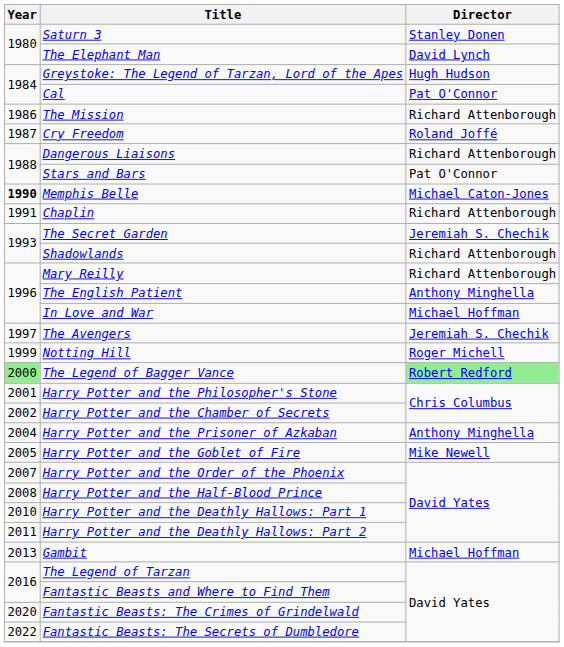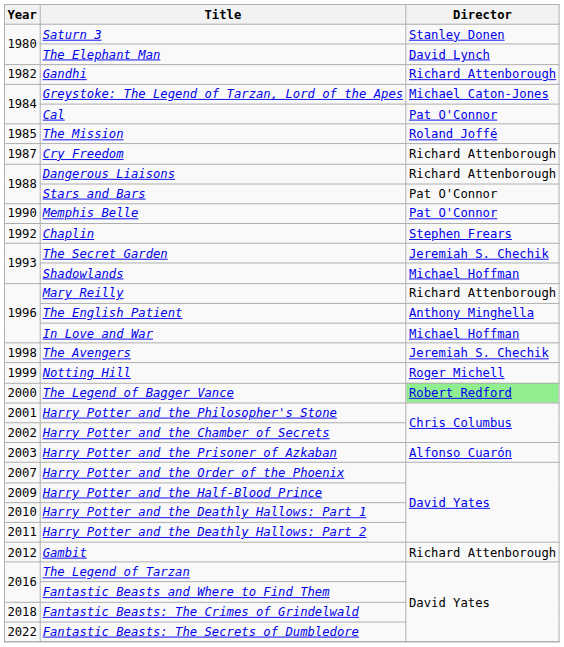 <table class=wikitable>
 <tr>
 <th>Year</th>
 <th>Title</th>
 <th>Director</th>
 </tr>
 <tr>
 <td rowspan=2>1980</td>
 <td><em><a href='#'>Saturn 3</a></em></td>
 <td><a href='#'>Stanley Donen</a></td>
 </tr>
 <tr>
 <td><em><a href='#'>The Elephant Man</a></em></td>
 <td><a href='#'>David Lynch</a></td>
 </tr>
 <tr>
+<td>1982</td>
+<td><em><a href='#'>Gandhi</a></em></td>
+<td><a href='#'>Richard Attenborough</a></td>
+</tr>
+<tr>
 <td rowspan=2>1984</td>
 <td><em><a href='#'>Greystoke: The Legend of Tarzan, Lord of the Apes</a></em></td>
-<td><a href='#'>Hugh Hudson</a></td>
+<td><a href='#'>Michael Caton-Jones</a></td>
 </tr>
 <tr>
 <td><em><a href='#'>Cal</a></em></td>
 <td><a href='#'>Pat O'Connor</a></td>
 </tr>
 <tr>
-<td>1986</td>
+<td>1985</td>
 <td><em><a href='#'>The Mission</a></em></td>
-<td>Richard Attenborough</td>
+<td><a href='#'>Roland Joffé</a></td>
 </tr>
 <tr>
 <td>1987</td>
 <td><em><a href='#'>Cry Freedom</a></em></td>
-<td><a href='#'>Roland Joffé</a></td>
+<td>Richard Attenborough</td>
 </tr>
 <tr>
 <td rowspan=2>1988</td>
 <td><em><a href='#'>Dangerous Liaisons</a></em></td>
 <td>Richard Attenborough</td>
 </tr>
 <tr>
 <td><em><a href='#'>Stars and Bars</a></em></td>
 <td>Pat O'Connor</td>
 </tr>
 <tr>
-<td><strong>1990</strong></td>
+<td>1990</td>
 <td><em><a href='#'>Memphis Belle</a></em></td>
-<td><a href='#'>Michael Caton-Jones</a></td>
+<td><a href='#'>Pat O'Connor</a></td>
 </tr>
 <tr>
-<td>1991</td>
+<td>1992</td>
 <td><em><a href='#'>Chaplin</a></em></td>
-<td>Richard Attenborough</td>
+<td><a href='#'>Stephen Frears</a></td>
 </tr>
 <tr>
 <td rowspan=2>1993</td>
 <td><em><a href='#'>The Secret Garden</a></em></td>
 <td><a href='#'>Jeremiah S. Chechik</a></td>
 </tr>
 <tr>
 <td><em><a href='#'>Shadowlands</a></em></td>
-<td>Richard Attenborough</td>
+<td><a href='#'>Michael Hoffman</a></td>
 </tr>
 <tr>
 <td rowspan=3>1996</td>
 <td><em><a href='#'>Mary Reilly</a></em></td>
 <td>Richard Attenborough</td>
 </tr>
 <tr>
 <td><em><a href='#'>The English Patient</a></em></td>
 <td><a href='#'>Anthony Minghella</a></td>
 </tr>
 <tr>
 <td><em><a href='#'>In Love and War</a></em></td>
 <td><a href='#'>Michael Hoffman</a></td>
 </tr>
 <tr>
-<td>1997</td>
+<td>1998</td>
 <td><em><a href='#'>The Avengers</a></em></td>
 <td><a href='#'>Jeremiah S. Chechik</a></td>
 </tr>
 <tr>
 <td>1999</td>
 <td><em><a href='#'>Notting Hill</a></em></td>
 <td><a href='#'>Roger Michell</a></td>
 </tr>
 <tr>
-<td style="background: lightgreen;">2000</td>
+<td>2000</td>
 <td><em><a href='#'>The Legend of Bagger Vance</a></em></td>
 <td style="background: lightgreen;"><a href='#'>Robert Redford</a></td>
 </tr>
 <tr>
 <td>2001</td>
 <td><em><a href='#'>Harry Potter and the Philosopher's Stone</a></em></td>
 <td rowspan=2><a href='#'>Chris Columbus</a></td>
 </tr>
 <tr>
 <td>2002</td>
 <td><em><a href='#'>Harry Potter and the Chamber of Secrets</a></em></td>
 </tr>
 <tr>
-<td>2004</td>
+<td>2003</td>
 <td><em><a href='#'>Harry Potter and the Prisoner of Azkaban</a></em></td>
-<td><a href='#'>Anthony Minghella</a></td>
-</tr>
-<tr>
-<td>2005</td>
-<td><em><a href='#'>Harry Potter and the Goblet of Fire</a></em></td>
-<td><a href='#'>Mike Newell</a></td>
+<td><a href='#'>Alfonso Cuarón</a></td>
 </tr>
 <tr>
 <td>2007</td>
 <td><em><a href='#'>Harry Potter and the Order of the Phoenix</a></em></td>
 <td rowspan=4><a href='#'>David Yates</a></td>
 </tr>
 <tr>
-<td>2008</td>
+<td>2009</td>
 <td><em><a href='#'>Harry Potter and the Half-Blood Prince</a></em></td>
 </tr>
 <tr>
 <td>2010</td>
 <td><em><a href='#'>Harry Potter and the Deathly Hallows: Part 1</a></em></td>
 </tr>
 <tr>
 <td>2011</td>
 <td><em><a href='#'>Harry Potter and the Deathly Hallows: Part 2</a></em></td>
 </tr>
 <tr>
-<td>2013</td>
+<td>2012</td>
 <td><em><a href='#'>Gambit</a></em></td>
-<td><a href='#'>Michael Hoffman</a></td>
+<td>Richard Attenborough</td>
 </tr>
 <tr>
 <td rowspan=2>2016</td>
 <td><em><a href='#'>The Legend of Tarzan</a></em></td>
 <td rowspan=4>David Yates</td>
 </tr>
 <tr>
 <td><em><a href='#'>Fantastic Beasts and Where to Find Them</a></em></td>
 </tr>
 <tr>
-<td>2020</td>
+<td>2018</td>
 <td><em><a href='#'>Fantastic Beasts: The Crimes of Grindelwald</a></em></td>
 </tr>
 <tr>
 <td>2022</td>
 <td><em><a href='#'>Fantastic Beasts: The Secrets of Dumbledore</a></em></td>
 </tr>
 <tr>
 </tr>
 </table>
